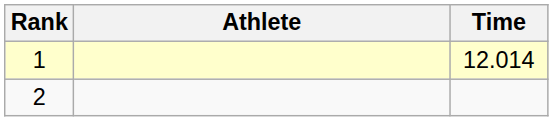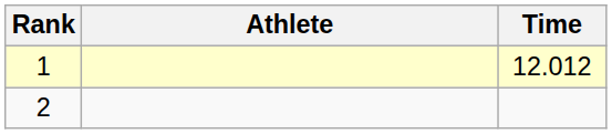 <table class=wikitable style="text-align:center">
 <tr>
 <th width=40>Rank</th>
 <th width=250>Athlete</th>
 <th width=60>Time</th>
 </tr>
 <tr bgcolor=ffffcc>
 <td>1</td>
 <td align=left></td>
-<td>12.014</td>
+<td>12.012</td>
 </tr>
 <tr>
 <td>2</td>
 <td align=left></td>
 <td></td>
 </tr>
 </table>
